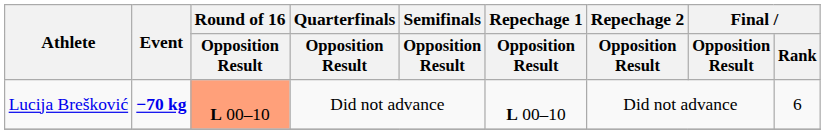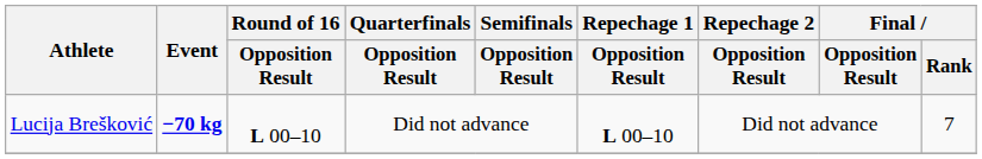 <table class=wikitable style="text-align:center; font-size:90%">
 <tr>
 <th rowspan=2>Athlete</th>
 <th rowspan=2>Event</th>
 <th>Round of 16</th>
 <th>Quarterfinals</th>
 <th>Semifinals</th>
 <th>Repechage 1</th>
 <th>Repechage 2</th>
 <th colspan=2>Final / </th>
 </tr>
 <tr style="font-size:95%">
 <th>Opposition<br>Result</th>
 <th>Opposition<br>Result</th>
 <th>Opposition<br>Result</th>
 <th>Opposition<br>Result</th>
 <th>Opposition<br>Result</th>
 <th>Opposition<br>Result</th>
 <th>Rank</th>
 </tr>
 <tr>
 <td align=left><a href='#'>Lucija Brešković</a></td>
 <td align=left><strong><a href='#'>−70 kg</a></strong></td>
-<td style="background: lightsalmon;"><br><strong>L</strong> 00–10</td>
+<td><br><strong>L</strong> 00–10</td>
 <td colspan=2>Did not advance</td>
 <td><br><strong>L</strong> 00–10</td>
 <td colspan=2>Did not advance</td>
-<td>6</td>
+<td>7</td>
 </tr>
 <tr>
 </tr>
 </table>
